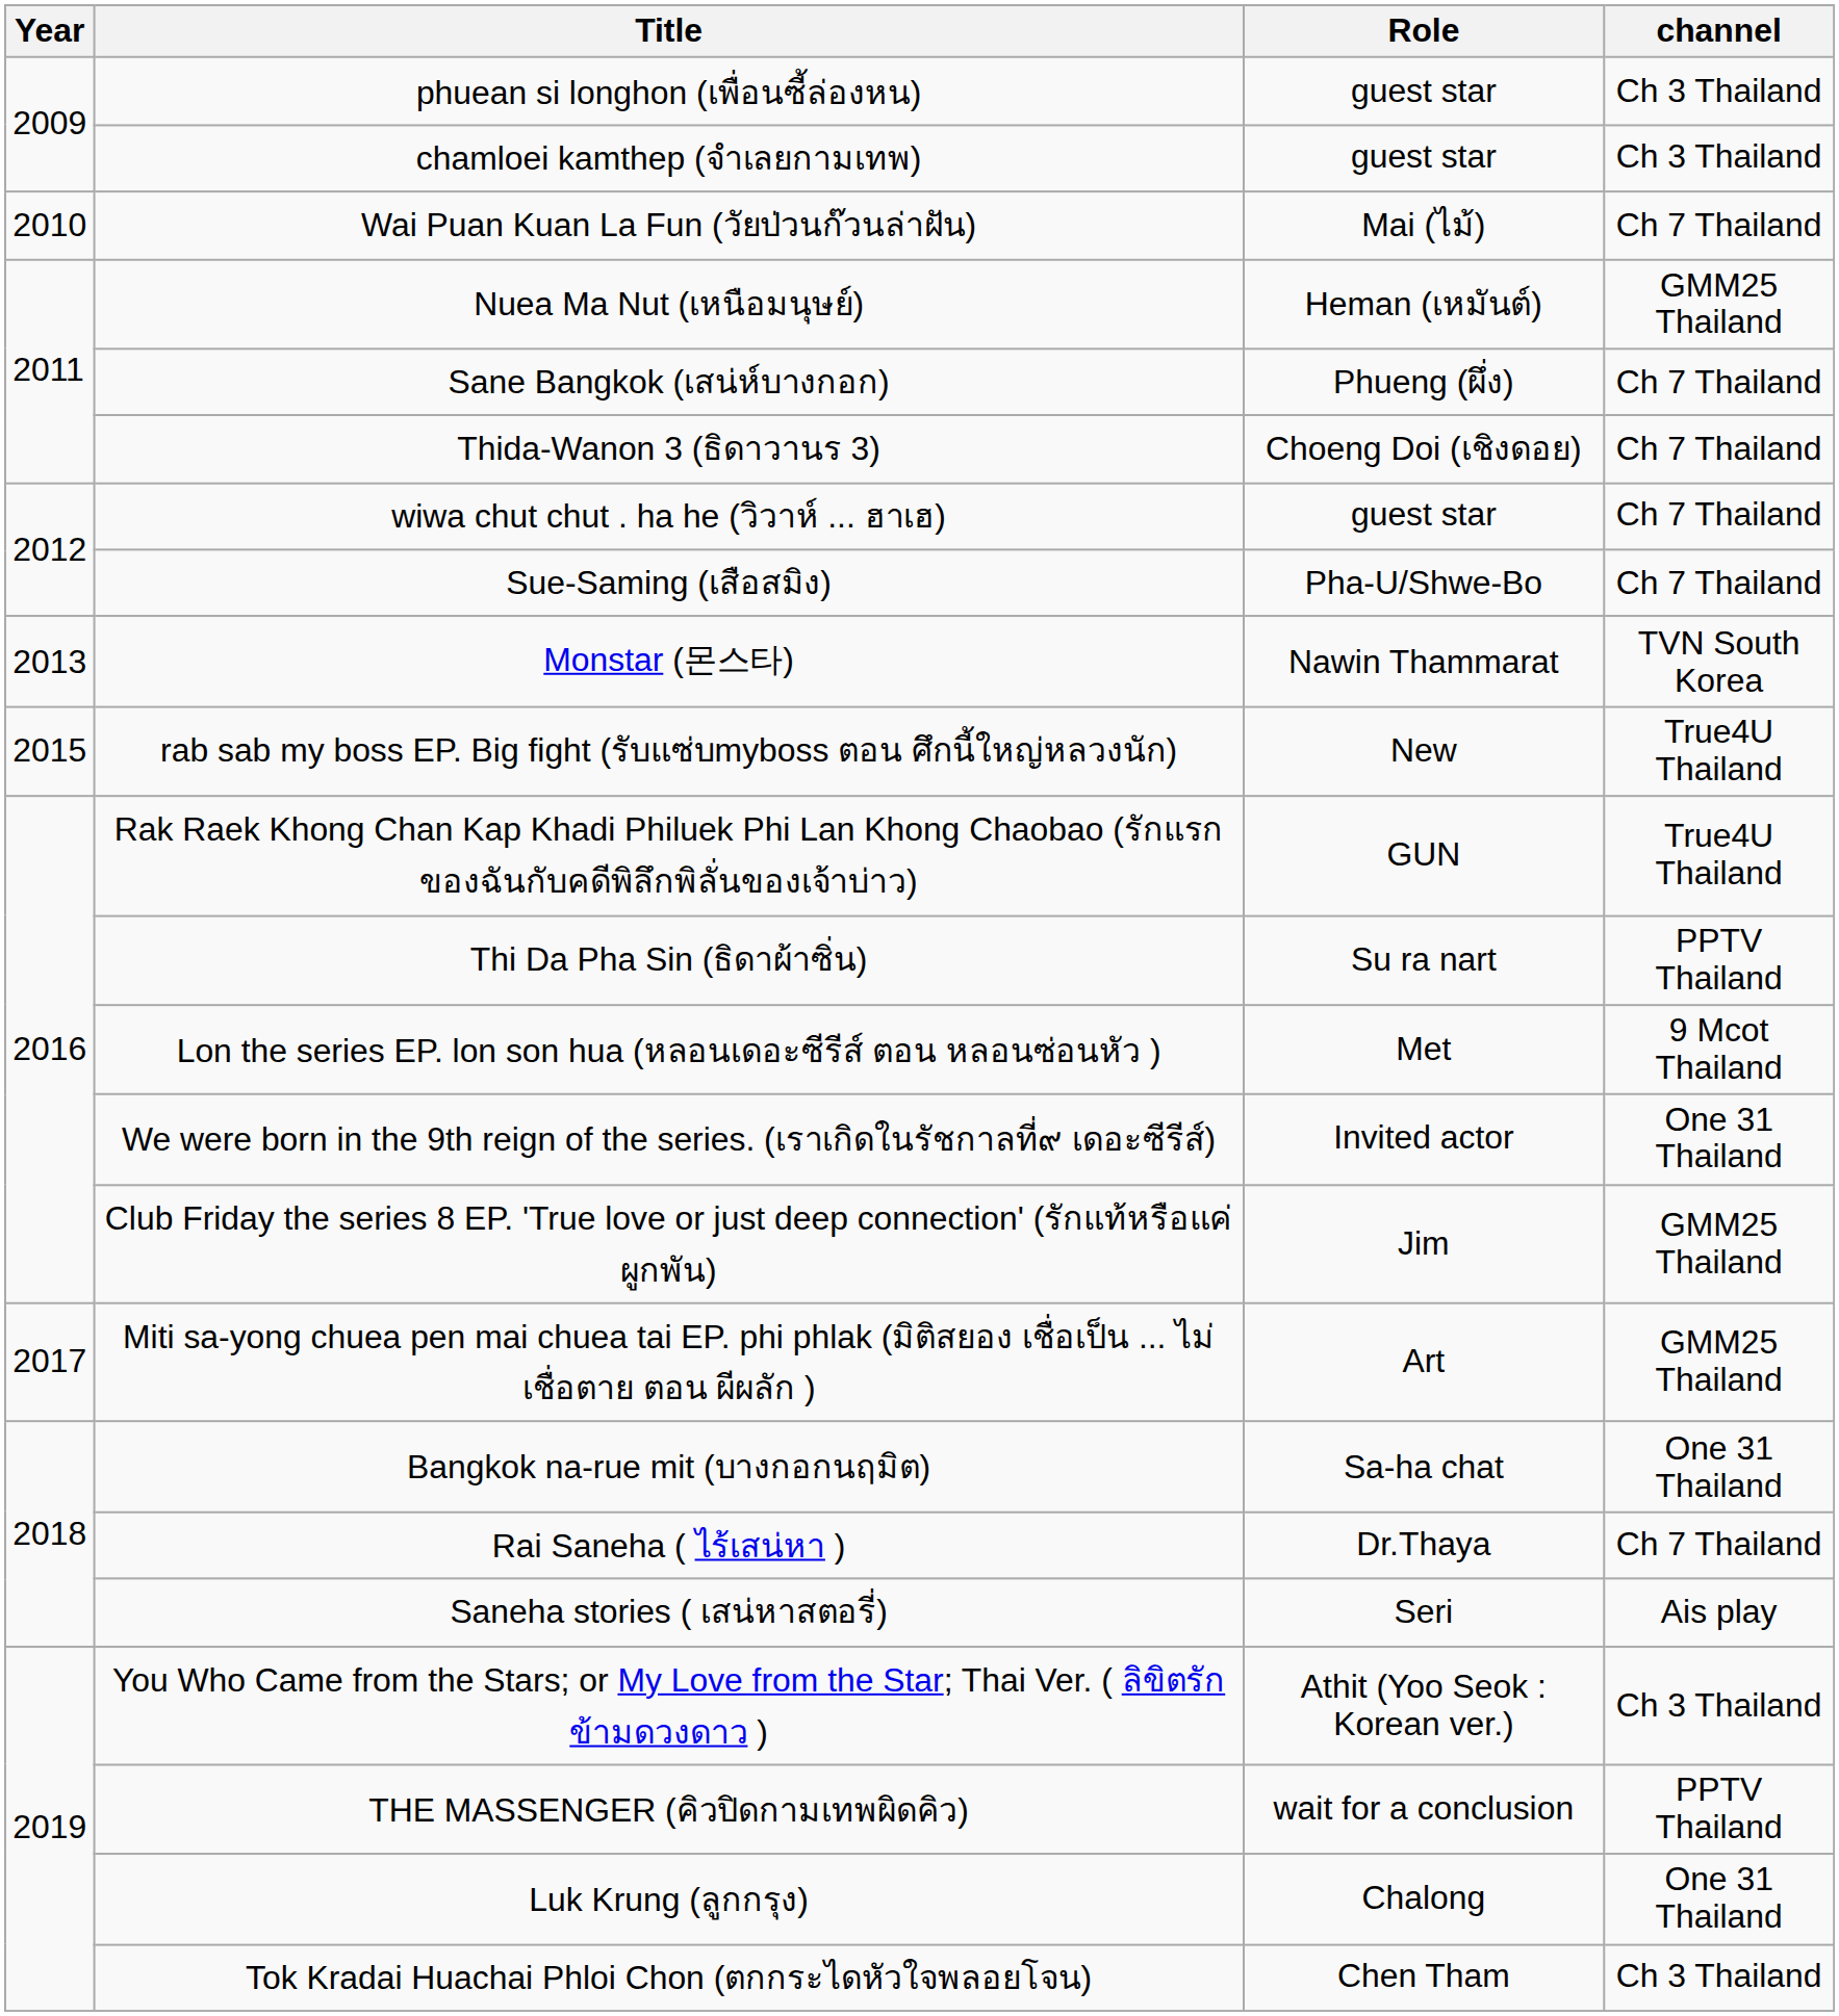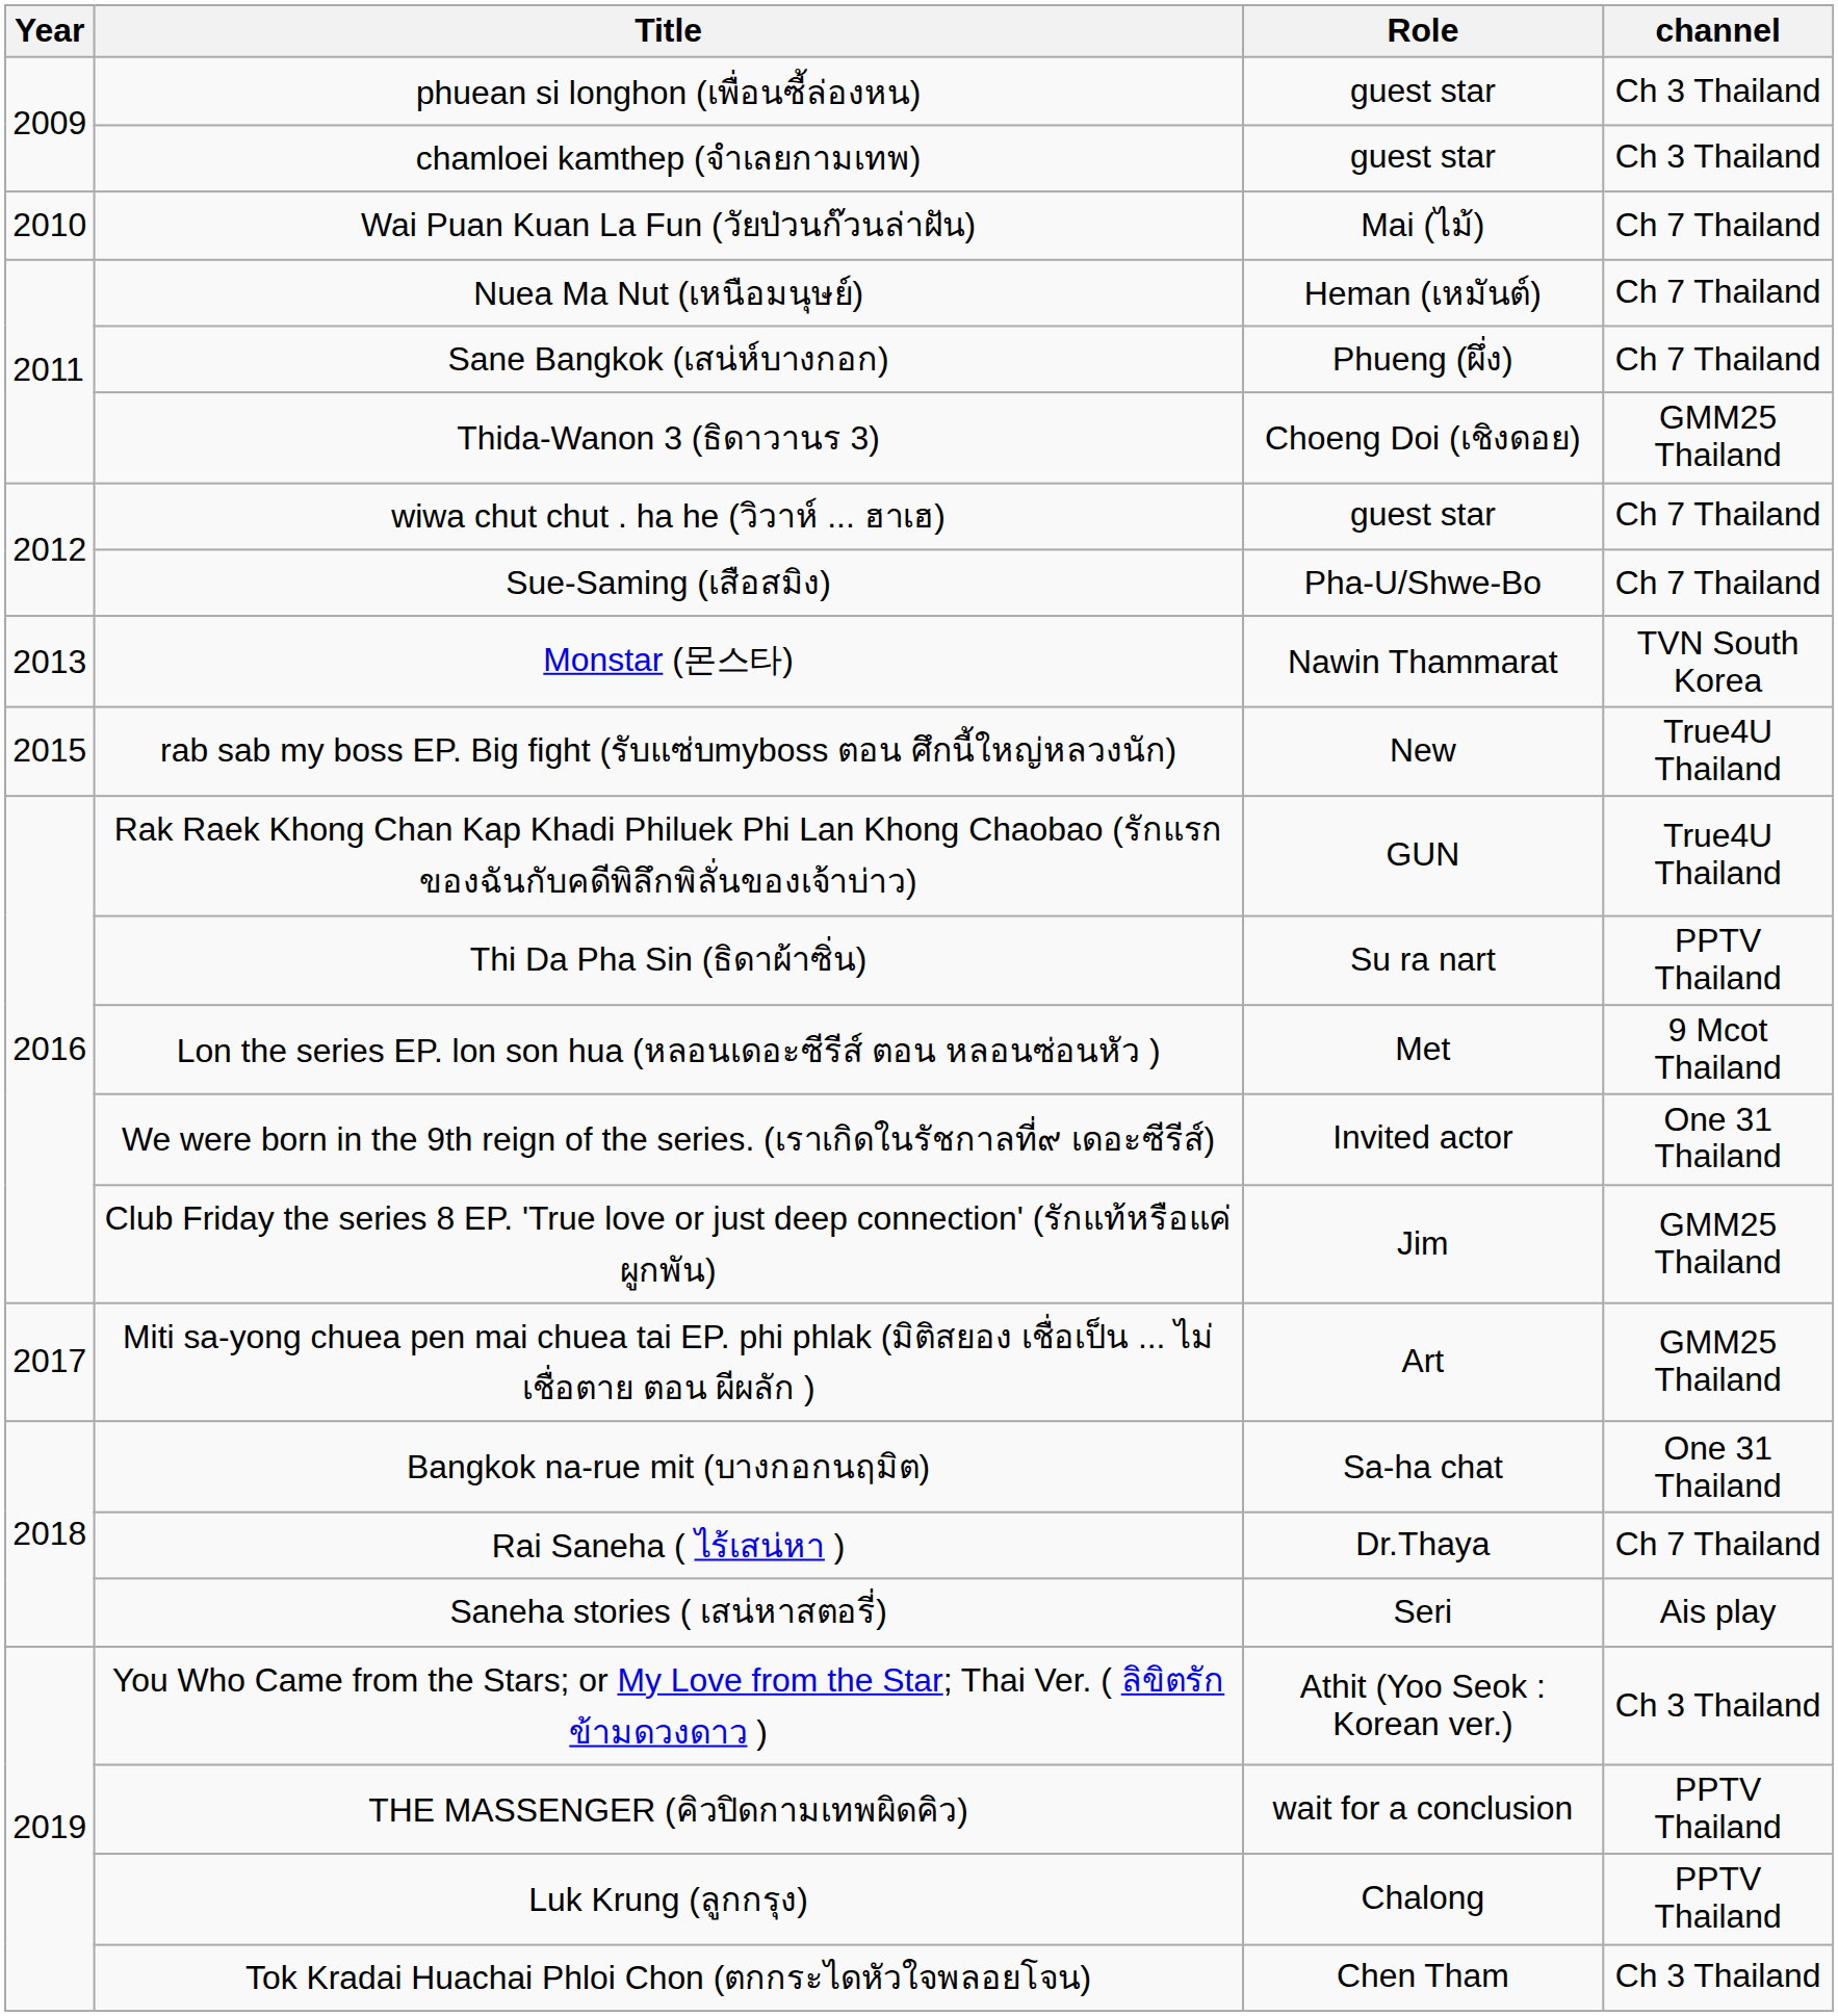 <table class="wikitable" width="100%">
 <tr>
 <th>Year</th>
 <th>Title</th>
 <th>Role</th>
 <th>channel</th>
 </tr>
 <tr l>
 <td rowspan = "2">2009</td>
 <td align="center">phuean si longhon (เพื่อนซี้ล่องหน)</td>
 <td align="center">guest star</td>
 <td align="center">Ch 3 Thailand</td>
 </tr>
 <tr>
 <td align="center">chamloei kamthep (จำเลยกามเทพ)</td>
 <td align="center">guest star</td>
 <td align="center">Ch 3 Thailand</td>
 </tr>
 <tr>
 <td rowspan = "1">2010</td>
 <td align="center">Wai Puan Kuan La Fun (วัยป่วนก๊วนล่าฝัน)</td>
 <td align="center">Mai (ไม้)</td>
 <td align="center">Ch 7 Thailand</td>
 </tr>
 <tr>
 <td rowspan = "3">2011</td>
 <td align="center">Nuea Ma Nut (เหนือมนุษย์)</td>
 <td align="center">Heman (เหมันต์)</td>
-<td align="center">GMM25 Thailand</td>
+<td align="center">Ch 7 Thailand</td>
 </tr>
 <tr>
 <td align="center">Sane Bangkok (เสน่ห์บางกอก)</td>
 <td align="center">Phueng (ผึ่ง)</td>
 <td align="center">Ch 7 Thailand</td>
 </tr>
 <tr>
 <td align="center">Thida-Wanon 3 (ธิดาวานร 3)</td>
 <td align="center">Choeng Doi (เชิงดอย)</td>
-<td align="center">Ch 7 Thailand</td>
+<td align="center">GMM25 Thailand</td>
 </tr>
 <tr>
 <td rowspan = "2">2012</td>
 <td align="center">wiwa chut chut . ha he (วิวาห์ ... ฮาเฮ)</td>
 <td align="center">guest star</td>
 <td align="center">Ch 7 Thailand</td>
 </tr>
 <tr>
 <td align="center">Sue-Saming (เสือสมิง)</td>
 <td align="center">Pha-U/Shwe-Bo</td>
 <td align="center">Ch 7 Thailand</td>
 </tr>
 <tr>
 <td rowspan = "1">2013</td>
 <td align="center"><a href='#'>Monstar</a> (몬스타)</td>
 <td align="center">Nawin Thammarat</td>
 <td align="center">TVN South Korea</td>
 </tr>
 <tr>
 <td rowspan = "1">2015</td>
 <td align="center">rab sab my boss EP. Big fight (รับแซ่บmyboss ตอน ศึกนี้ใหญ่หลวงนัก)</td>
 <td align="center">New</td>
 <td align="center">True4U Thailand</td>
 </tr>
 <tr>
 <td rowspan = "5">2016</td>
 <td align="center">Rak Raek Khong Chan Kap Khadi Philuek Phi Lan Khong Chaobao (รักแรกของฉันกับคดีพิลึกพิลั่นของเจ้าบ่าว)</td>
 <td align="center">GUN</td>
 <td align="center">True4U Thailand</td>
 </tr>
 <tr>
 <td align="center">Thi Da Pha Sin (ธิดาผ้าซิ่น)</td>
 <td align="center">Su ra nart</td>
 <td align="center">PPTV Thailand</td>
 </tr>
 <tr>
 <td align="center">Lon the series EP. lon son hua (หลอนเดอะซีรีส์ ตอน หลอนซ่อนหัว )</td>
 <td align="center">Met</td>
 <td align="center">9 Mcot Thailand</td>
 </tr>
 <tr>
 <td align="center">We were born in the 9th reign of the series. (เราเกิดในรัชกาลที่๙ เดอะซีรีส์)</td>
 <td align="center">Invited actor</td>
 <td align="center">One 31 Thailand</td>
 </tr>
 <tr>
 <td align="center">Club Friday the series 8 EP. 'True love or just deep connection' (รักแท้หรือแค่ผูกพัน)</td>
 <td align="center">Jim</td>
 <td align="center">GMM25 Thailand</td>
 </tr>
 <tr>
 <td rowspan = "1">2017</td>
 <td align="center">Miti sa-yong chuea pen mai chuea tai EP. phi phlak (มิติสยอง เชื่อเป็น ... ไม่เชื่อตาย ตอน ผีผลัก )</td>
 <td align="center">Art</td>
 <td align="center">GMM25 Thailand</td>
 </tr>
 <tr>
 <td rowspan = "3">2018</td>
 <td align="center">Bangkok na-rue mit (บางกอกนฤมิต)</td>
 <td align="center">Sa-ha chat</td>
 <td align="center">One 31 Thailand</td>
 </tr>
 <tr>
 <td align="center">Rai Saneha ( <a href='#'>ไร้เสน่หา</a> )</td>
 <td align="center">Dr.Thaya</td>
 <td align="center">Ch 7 Thailand</td>
 </tr>
 <tr>
 <td align="center">Saneha stories ( เสน่หาสตอรี่)</td>
 <td align="center">Seri</td>
 <td align="center">Ais play</td>
 </tr>
 <tr>
 <td rowspan = "4">2019</td>
 <td align="center">You Who Came from the Stars; or <a href='#'>My Love from the Star</a>; Thai Ver. ( <a href='#'>ลิขิตรักข้ามดวงดาว</a> )</td>
 <td align="center">Athit (Yoo Seok : Korean ver.)</td>
 <td align="center">Ch 3 Thailand</td>
 </tr>
 <tr>
 <td align="center">THE MASSENGER (คิวปิดกามเทพผิดคิว)</td>
 <td align="center">wait for a conclusion</td>
 <td align="center">PPTV Thailand</td>
 </tr>
 <tr>
 <td align="center">Luk Krung (ลูกกรุง)</td>
 <td align="center">Chalong</td>
-<td align="center">One 31 Thailand</td>
+<td align="center">PPTV Thailand</td>
 </tr>
 <tr>
 <td align="center">Tok Kradai Huachai Phloi Chon (ตกกระไดหัวใจพลอยโจน)</td>
 <td align="center">Chen Tham</td>
 <td align="center">Ch 3 Thailand</td>
 </tr>
 <tr>
 </tr>
 </table>
